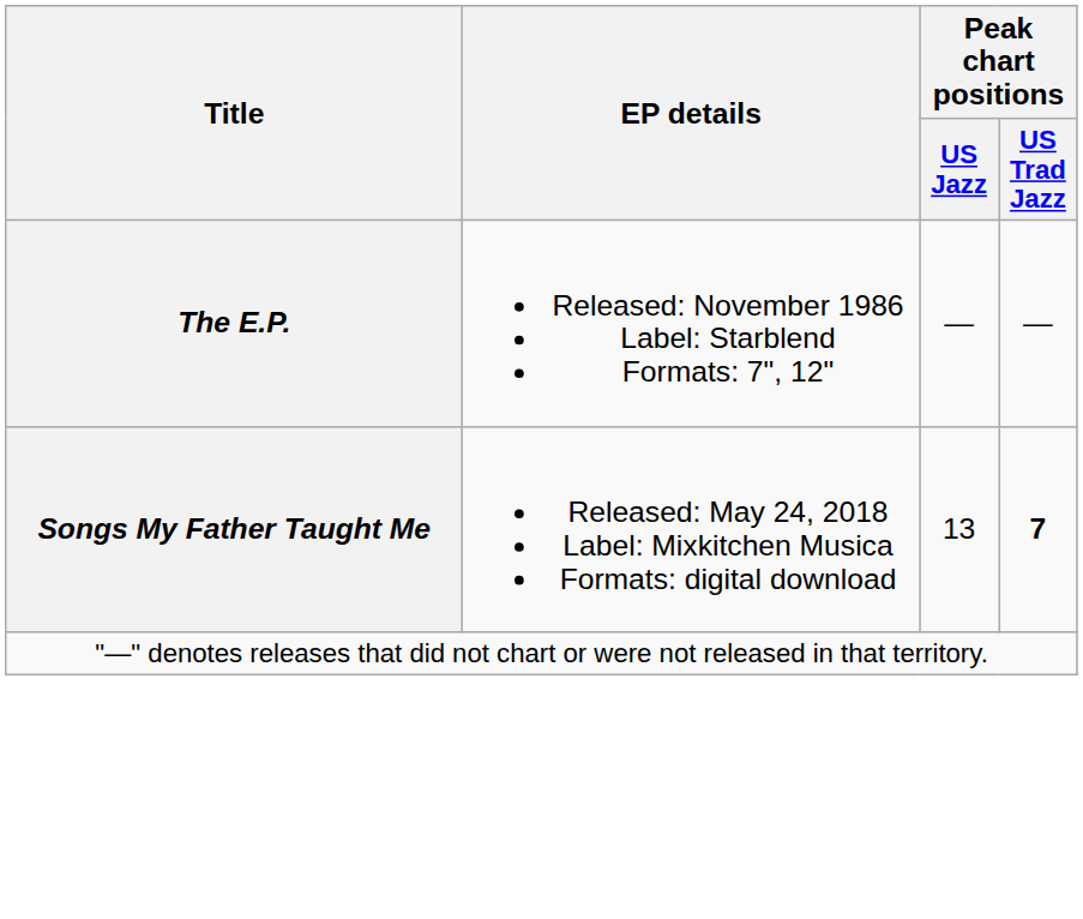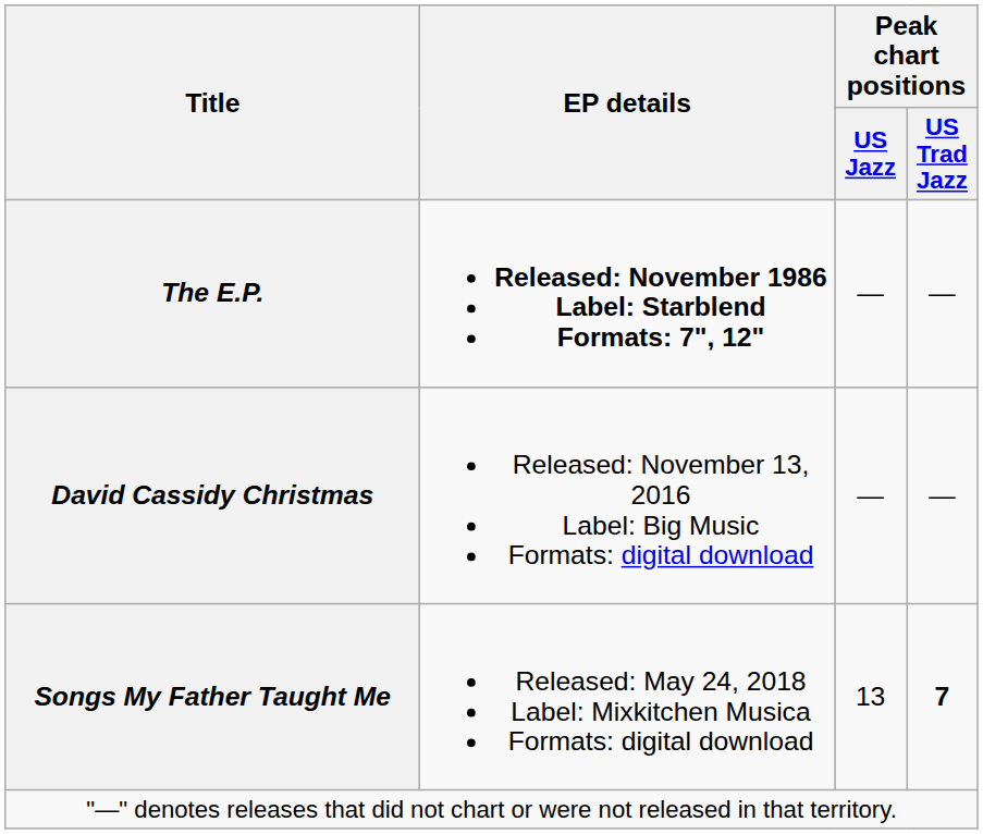 <table class="wikitable plainrowheaders" style="text-align:center;">
 <tr>
 <th rowspan="2" scope="col" style="width:15em;">Title</th>
 <th rowspan="2" scope="col" style="width:15em;">EP details</th>
 <th colspan="2">Peak chart positions</th>
 </tr>
 <tr>
 <th style="width:2.5em;font-size:90%"><a href='#'>US Jazz</a><br></th>
 <th style="width:2.5em;font-size:90%"><a href='#'>US Trad Jazz</a><br></th>
 </tr>
 <tr>
 <th scope="row"><em>The E.P.</em></th>
-<td><br><ul><li>Released: November 1986</li><li>Label: Starblend</li><li>Formats: 7", 12"</li></ul></td>
+<td><strong><br><ul><li>Released: November 1986</li><li>Label: Starblend</li><li>Formats: 7", 12"</li></ul></strong></td>
+<td>—</td>
+<td>—</td>
+</tr>
+<tr>
+<th scope="row"><em>David Cassidy Christmas</em></th>
+<td><br><ul><li>Released: November 13, 2016</li><li>Label: Big Music</li><li>Formats: <a href='#'>digital download</a></li></ul></td>
 <td>—</td>
 <td>—</td>
 </tr>
 <tr>
 <th scope="row"><em>Songs My Father Taught Me</em></th>
 <td><br><ul><li>Released: May 24, 2018</li><li>Label: Mixkitchen Musica</li><li>Formats: digital download</li></ul></td>
 <td>13</td>
 <td><strong>7</strong></td>
 </tr>
 <tr>
 <td colspan="4" style="font-size:90%">"—" denotes releases that did not chart or were not released in that territory.</td>
 </tr>
 </table>
